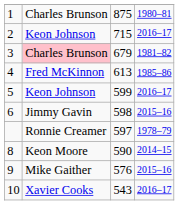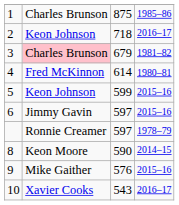 <table class="wikitable">
 <tr>
 </tr>
 <tr>
 <td>1</td>
 <td>Charles Brunson</td>
 <td>875</td>
-<td style="font-size:80%;"><a href='#'>1980–81</a></td>
+<td style="font-size:80%;"><a href='#'>1985–86</a></td>
 </tr>
 <tr>
 <td>2</td>
 <td><a href='#'>Keon Johnson</a></td>
-<td>715</td>
+<td>718</td>
 <td style="font-size:80%;"><a href='#'>2016–17</a></td>
 </tr>
 <tr>
 <td>3</td>
 <td style="background: pink;">Charles Brunson</td>
 <td>679</td>
 <td style="font-size:80%;"><a href='#'>1981–82</a></td>
 </tr>
 <tr>
 <td>4</td>
 <td><a href='#'>Fred McKinnon</a></td>
-<td>613</td>
-<td style="font-size:80%;"><a href='#'>1985–86</a></td>
+<td>614</td>
+<td style="font-size:80%;"><a href='#'>1980–81</a></td>
 </tr>
 <tr>
 <td>5</td>
 <td><a href='#'>Keon Johnson</a></td>
 <td>599</td>
-<td style="font-size:80%;"><a href='#'>2016–17</a></td>
+<td style="font-size:80%;"><a href='#'>2015–16</a></td>
 </tr>
 <tr>
 <td>6</td>
 <td>Jimmy Gavin</td>
-<td>598</td>
+<td>597</td>
 <td style="font-size:80%;"><a href='#'>2015–16</a></td>
 </tr>
 <tr>
 <td></td>
 <td>Ronnie Creamer</td>
 <td>597</td>
 <td style="font-size:80%;"><a href='#'>1978–79</a></td>
 </tr>
 <tr>
 <td>8</td>
 <td>Keon Moore</td>
 <td>590</td>
 <td style="font-size:80%;"><a href='#'>2014–15</a></td>
 </tr>
 <tr>
 <td>9</td>
 <td>Mike Gaither</td>
 <td>576</td>
 <td style="font-size:80%;"><a href='#'>2015–16</a></td>
 </tr>
 <tr>
 <td>10</td>
 <td><a href='#'>Xavier Cooks</a></td>
 <td>543</td>
 <td style="font-size:80%;"><a href='#'>2016–17</a></td>
 </tr>
 </table>
